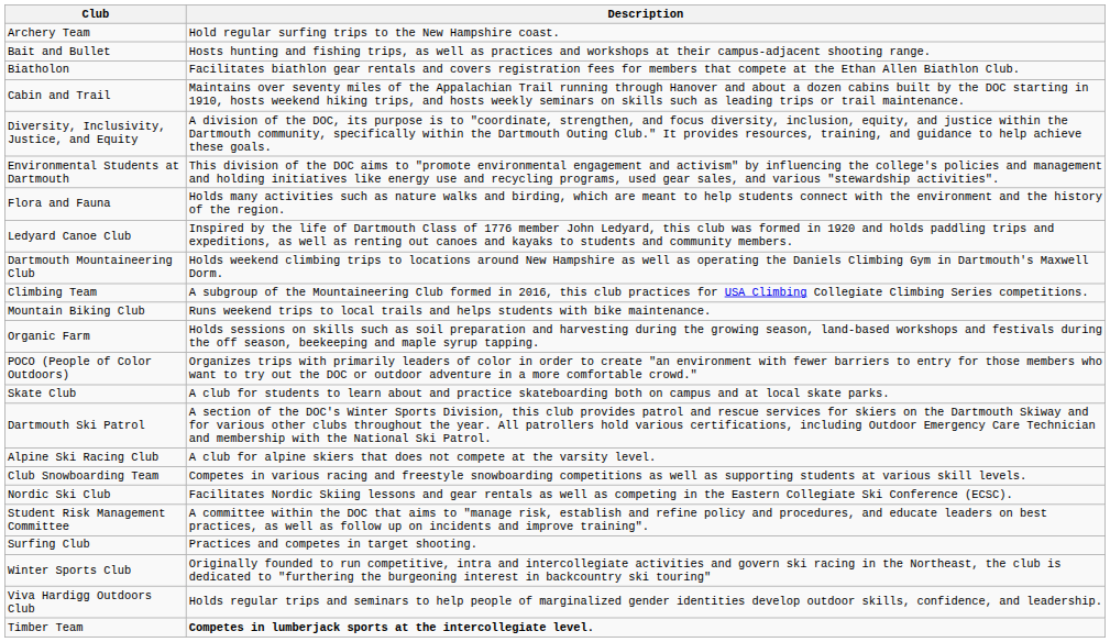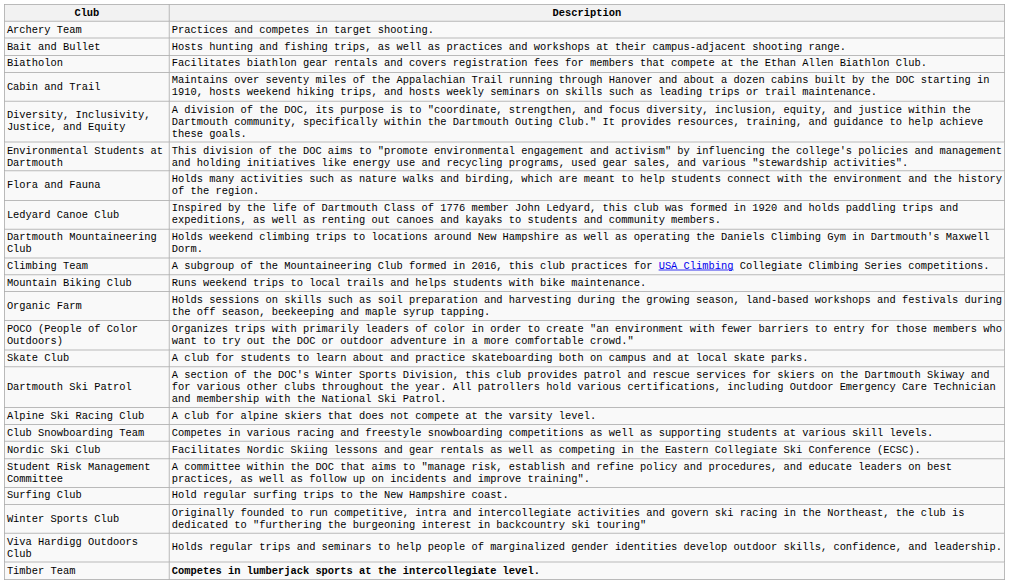 <table class="wikitable mw-collapsible">
 <tr>
 <th>Club</th>
 <th>Description</th>
 </tr>
 <tr>
 <td>Archery Team</td>
-<td>Hold regular surfing trips to the New Hampshire coast.</td>
+<td>Practices and competes in target shooting.</td>
 </tr>
 <tr>
 <td>Bait and Bullet</td>
 <td>Hosts hunting and fishing trips, as well as practices and workshops at their campus-adjacent shooting range.</td>
 </tr>
 <tr>
 <td>Biatholon</td>
 <td>Facilitates biathlon gear rentals and covers registration fees for members that compete at the Ethan Allen Biathlon Club.</td>
 </tr>
 <tr>
 <td>Cabin and Trail</td>
 <td>Maintains over seventy miles of the Appalachian Trail running through Hanover and about a dozen cabins built by the DOC starting in 1910, hosts weekend hiking trips, and hosts weekly seminars on skills such as leading trips or trail maintenance.</td>
 </tr>
 <tr>
 <td>Diversity, Inclusivity, Justice, and Equity</td>
 <td>A division of the DOC, its purpose is to "coordinate, strengthen, and focus diversity, inclusion, equity, and justice within the Dartmouth community, specifically within the Dartmouth Outing Club." It provides resources, training, and guidance to help achieve these goals.</td>
 </tr>
 <tr>
 <td>Environmental Students at Dartmouth</td>
 <td>This division of the DOC aims to "promote environmental engagement and activism" by influencing the college's policies and management and holding initiatives like energy use and recycling programs, used gear sales, and various "stewardship activities".</td>
 </tr>
 <tr>
 <td>Flora and Fauna</td>
 <td>Holds many activities such as nature walks and birding, which are meant to help students connect with the environment and the history of the region.</td>
 </tr>
 <tr>
 <td>Ledyard Canoe Club</td>
 <td>Inspired by the life of Dartmouth Class of 1776 member John Ledyard, this club was formed in 1920 and holds paddling trips and expeditions, as well as renting out canoes and kayaks to students and community members.</td>
 </tr>
 <tr>
 <td>Dartmouth Mountaineering Club</td>
 <td>Holds weekend climbing trips to locations around New Hampshire as well as operating the Daniels Climbing Gym in Dartmouth's Maxwell Dorm.</td>
 </tr>
 <tr>
 <td>Climbing Team</td>
 <td>A subgroup of the Mountaineering Club formed in 2016, this club practices for <a href='#'>USA Climbing</a> Collegiate Climbing Series competitions.</td>
 </tr>
 <tr>
 <td>Mountain Biking Club</td>
 <td>Runs weekend trips to local trails and helps students with bike maintenance.</td>
 </tr>
 <tr>
 <td>Organic Farm</td>
 <td>Holds sessions on skills such as soil preparation and harvesting during the growing season, land-based workshops and festivals during the off season, beekeeping and maple syrup tapping.</td>
 </tr>
 <tr>
 <td>POCO (People of Color Outdoors)</td>
 <td>Organizes trips with primarily leaders of color in order to create "an environment with fewer barriers to entry for those members who want to try out the DOC or outdoor adventure in a more comfortable crowd."</td>
 </tr>
 <tr>
 <td>Skate Club</td>
 <td>A club for students to learn about and practice skateboarding both on campus and at local skate parks.</td>
 </tr>
 <tr>
 <td>Dartmouth Ski Patrol</td>
 <td>A section of the DOC's Winter Sports Division, this club provides patrol and rescue services for skiers on the Dartmouth Skiway and for various other clubs throughout the year. All patrollers hold various certifications, including Outdoor Emergency Care Technician and membership with the National Ski Patrol.</td>
 </tr>
 <tr>
 <td>Alpine Ski Racing Club</td>
 <td>A club for alpine skiers that does not compete at the varsity level.</td>
 </tr>
 <tr>
 <td>Club Snowboarding Team</td>
 <td>Competes in various racing and freestyle snowboarding competitions as well as supporting students at various skill levels.</td>
 </tr>
 <tr>
 <td>Nordic Ski Club</td>
 <td>Facilitates Nordic Skiing lessons and gear rentals as well as competing in the Eastern Collegiate Ski Conference (ECSC).</td>
 </tr>
 <tr>
 <td>Student Risk Management Committee</td>
 <td>A committee within the DOC that aims to "manage risk, establish and refine policy and procedures, and educate leaders on best practices, as well as follow up on incidents and improve training".</td>
 </tr>
 <tr>
 <td>Surfing Club</td>
-<td>Practices and competes in target shooting.</td>
+<td>Hold regular surfing trips to the New Hampshire coast.</td>
 </tr>
 <tr>
 <td>Winter Sports Club</td>
 <td>Originally founded to run competitive, intra and intercollegiate activities and govern ski racing in the Northeast, the club is dedicated to "furthering the burgeoning interest in backcountry ski touring"</td>
 </tr>
 <tr>
 <td>Viva Hardigg Outdoors Club</td>
 <td>Holds regular trips and seminars to help people of marginalized gender identities develop outdoor skills, confidence, and leadership.</td>
 </tr>
 <tr>
 <td>Timber Team</td>
 <td><strong>Competes in lumberjack sports at the intercollegiate level.</strong></td>
 </tr>
 </table>
